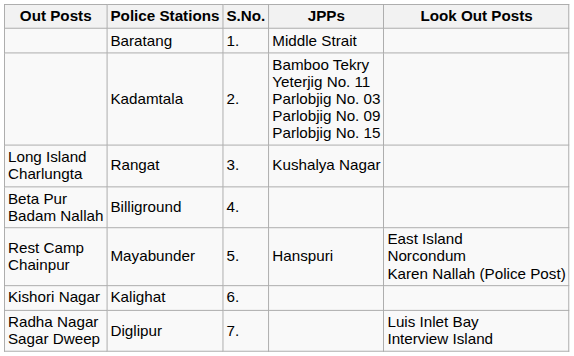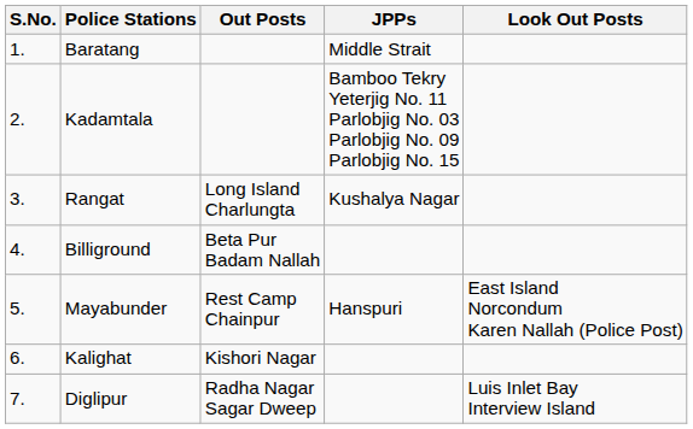 <table class="wikitable">
 <tr>
+<th>S.No.</th>
+<th>Police Stations</th>
 <th>Out Posts</th>
-<th>Police Stations</th>
-<th>S.No.</th>
 <th>JPPs</th>
 <th>Look Out Posts</th>
 </tr>
 <tr>
+<td>1.</td>
+<td>Baratang</td>
 <td></td>
-<td>Baratang</td>
-<td>1.</td>
 <td>Middle Strait</td>
 <td></td>
 </tr>
 <tr>
+<td>2.</td>
+<td>Kadamtala</td>
 <td></td>
-<td>Kadamtala</td>
-<td>2.</td>
 <td>Bamboo  Tekry<br>Yeterjig  No. 11<br>Parlobjig  No. 03<br>Parlobjig  No. 09<br>Parlobjig  No. 15</td>
 <td></td>
 </tr>
 <tr>
+<td>3.</td>
+<td>Rangat</td>
 <td>Long  Island<br>Charlungta</td>
-<td>Rangat</td>
-<td>3.</td>
 <td>Kushalya Nagar</td>
 <td></td>
 </tr>
 <tr>
+<td>4.</td>
+<td>Billiground</td>
 <td>Beta  Pur<br>Badam  Nallah</td>
-<td>Billiground</td>
-<td>4.</td>
 <td></td>
 <td></td>
 </tr>
 <tr>
+<td>5.</td>
+<td>Mayabunder</td>
 <td>Rest  Camp<br>Chainpur</td>
-<td>Mayabunder</td>
-<td>5.</td>
 <td>Hanspuri</td>
 <td>East  Island<br>Norcondum<br>Karen  Nallah (Police Post)</td>
 </tr>
 <tr>
+<td>6.</td>
+<td>Kalighat</td>
 <td>Kishori Nagar</td>
-<td>Kalighat</td>
-<td>6.</td>
 <td></td>
 <td></td>
 </tr>
 <tr>
+<td>7.</td>
+<td>Diglipur</td>
 <td>Radha  Nagar<br>Sagar  Dweep</td>
-<td>Diglipur</td>
-<td>7.</td>
 <td></td>
 <td>Luis  Inlet Bay<br>Interview  Island</td>
 </tr>
 </table>
